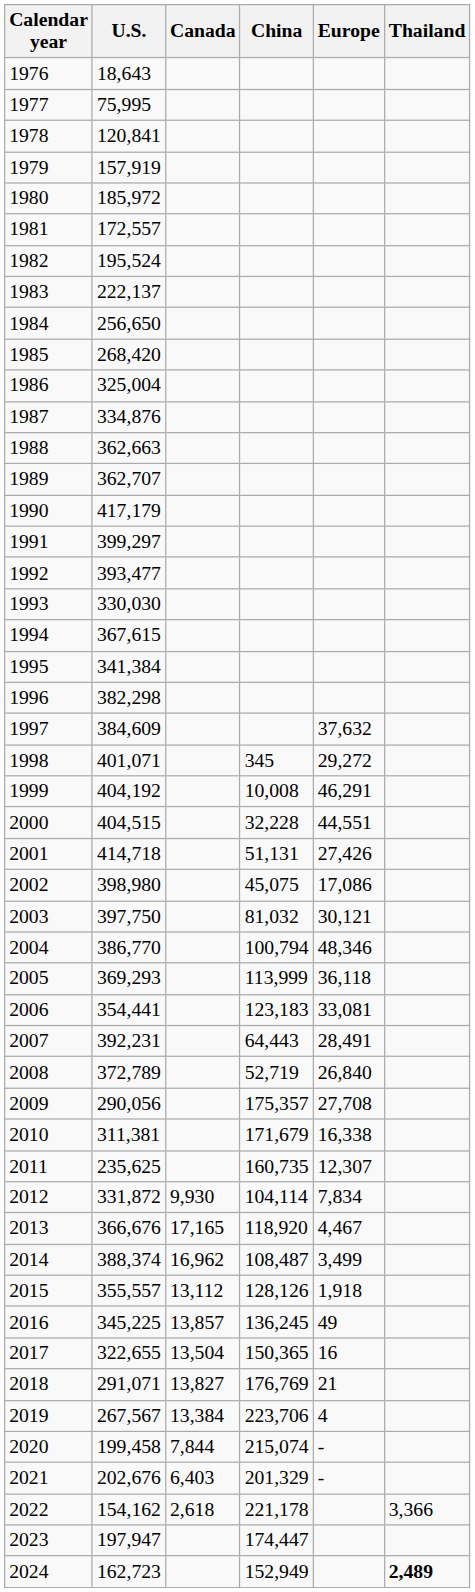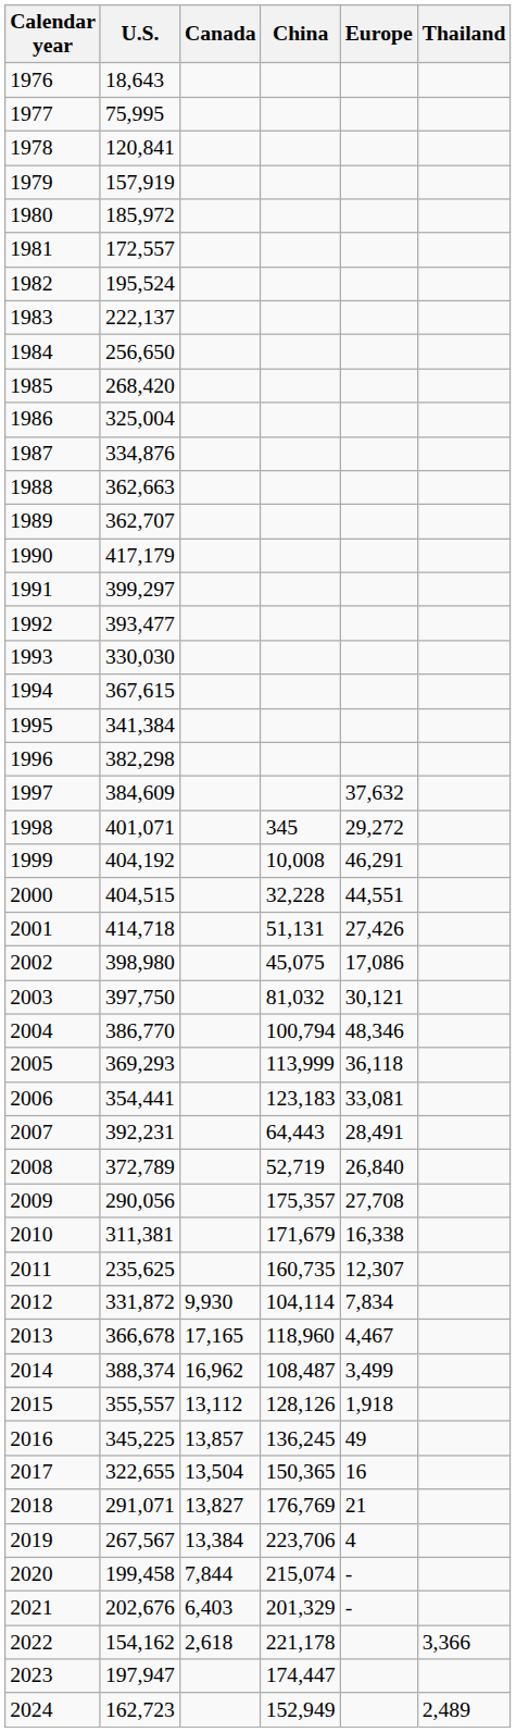 <table class="wikitable">
 <tr>
 <th>Calendar<br>year</th>
 <th>U.S.</th>
 <th>Canada</th>
 <th>China</th>
 <th>Europe</th>
 <th>Thailand</th>
 </tr>
 <tr>
 <td>1976</td>
 <td>18,643</td>
 <td></td>
 <td></td>
 <td></td>
 <td></td>
 </tr>
 <tr>
 <td>1977</td>
 <td>75,995</td>
 <td></td>
 <td></td>
 <td></td>
 <td></td>
 </tr>
 <tr>
 <td>1978</td>
 <td>120,841</td>
 <td></td>
 <td></td>
 <td></td>
 <td></td>
 </tr>
 <tr>
 <td>1979</td>
 <td>157,919</td>
 <td></td>
 <td></td>
 <td></td>
 <td></td>
 </tr>
 <tr>
 <td>1980</td>
 <td>185,972</td>
 <td></td>
 <td></td>
 <td></td>
 <td></td>
 </tr>
 <tr>
 <td>1981</td>
 <td>172,557</td>
 <td></td>
 <td></td>
 <td></td>
 <td></td>
 </tr>
 <tr>
 <td>1982</td>
 <td>195,524</td>
 <td></td>
 <td></td>
 <td></td>
 <td></td>
 </tr>
 <tr>
 <td>1983</td>
 <td>222,137</td>
 <td></td>
 <td></td>
 <td></td>
 <td></td>
 </tr>
 <tr>
 <td>1984</td>
 <td>256,650</td>
 <td></td>
 <td></td>
 <td></td>
 <td></td>
 </tr>
 <tr>
 <td>1985</td>
 <td>268,420</td>
 <td></td>
 <td></td>
 <td></td>
 <td></td>
 </tr>
 <tr>
 <td>1986</td>
 <td>325,004</td>
 <td></td>
 <td></td>
 <td></td>
 <td></td>
 </tr>
 <tr>
 <td>1987</td>
 <td>334,876</td>
 <td></td>
 <td></td>
 <td></td>
 <td></td>
 </tr>
 <tr>
 <td>1988</td>
 <td>362,663</td>
 <td></td>
 <td></td>
 <td></td>
 <td></td>
 </tr>
 <tr>
 <td>1989</td>
 <td>362,707</td>
 <td></td>
 <td></td>
 <td></td>
 <td></td>
 </tr>
 <tr>
 <td>1990</td>
 <td>417,179</td>
 <td></td>
 <td></td>
 <td></td>
 <td></td>
 </tr>
 <tr>
 <td>1991</td>
 <td>399,297</td>
 <td></td>
 <td></td>
 <td></td>
 <td></td>
 </tr>
 <tr>
 <td>1992</td>
 <td>393,477</td>
 <td></td>
 <td></td>
 <td></td>
 <td></td>
 </tr>
 <tr>
 <td>1993</td>
 <td>330,030</td>
 <td></td>
 <td></td>
 <td></td>
 <td></td>
 </tr>
 <tr>
 <td>1994</td>
 <td>367,615</td>
 <td></td>
 <td></td>
 <td></td>
 <td></td>
 </tr>
 <tr>
 <td>1995</td>
 <td>341,384</td>
 <td></td>
 <td></td>
 <td></td>
 <td></td>
 </tr>
 <tr>
 <td>1996</td>
 <td>382,298</td>
 <td></td>
 <td></td>
 <td></td>
 <td></td>
 </tr>
 <tr>
 <td>1997</td>
 <td>384,609</td>
 <td></td>
 <td></td>
 <td>37,632</td>
 <td></td>
 </tr>
 <tr>
 <td>1998</td>
 <td>401,071</td>
 <td></td>
 <td>345</td>
 <td>29,272</td>
 <td></td>
 </tr>
 <tr>
 <td>1999</td>
 <td>404,192</td>
 <td></td>
 <td>10,008</td>
 <td>46,291</td>
 <td></td>
 </tr>
 <tr>
 <td>2000</td>
 <td>404,515</td>
 <td></td>
 <td>32,228</td>
 <td>44,551</td>
 <td></td>
 </tr>
 <tr>
 <td>2001</td>
 <td>414,718</td>
 <td></td>
 <td>51,131</td>
 <td>27,426</td>
 <td></td>
 </tr>
 <tr>
 <td>2002</td>
 <td>398,980</td>
 <td></td>
 <td>45,075</td>
 <td>17,086</td>
 <td></td>
 </tr>
 <tr>
 <td>2003</td>
 <td>397,750</td>
 <td></td>
 <td>81,032</td>
 <td>30,121</td>
 <td></td>
 </tr>
 <tr>
 <td>2004</td>
 <td>386,770</td>
 <td></td>
 <td>100,794</td>
 <td>48,346</td>
 <td></td>
 </tr>
 <tr>
 <td>2005</td>
 <td>369,293</td>
 <td></td>
 <td>113,999</td>
 <td>36,118</td>
 <td></td>
 </tr>
 <tr>
 <td>2006</td>
 <td>354,441</td>
 <td></td>
 <td>123,183</td>
 <td>33,081</td>
 <td></td>
 </tr>
 <tr>
 <td>2007</td>
 <td>392,231</td>
 <td></td>
 <td>64,443</td>
 <td>28,491</td>
 <td></td>
 </tr>
 <tr>
 <td>2008</td>
 <td>372,789</td>
 <td></td>
 <td>52,719</td>
 <td>26,840</td>
 <td></td>
 </tr>
 <tr>
 <td>2009</td>
 <td>290,056</td>
 <td></td>
 <td>175,357</td>
 <td>27,708</td>
 <td></td>
 </tr>
 <tr>
 <td>2010</td>
 <td>311,381</td>
 <td></td>
 <td>171,679</td>
 <td>16,338</td>
 <td></td>
 </tr>
 <tr>
 <td>2011</td>
 <td>235,625</td>
 <td></td>
 <td>160,735</td>
 <td>12,307</td>
 <td></td>
 </tr>
 <tr>
 <td>2012</td>
 <td>331,872</td>
 <td>9,930</td>
 <td>104,114</td>
 <td>7,834</td>
 <td></td>
 </tr>
 <tr>
 <td>2013</td>
-<td>366,676</td>
+<td>366,678</td>
 <td>17,165</td>
-<td>118,920</td>
+<td>118,960</td>
 <td>4,467</td>
 <td></td>
 </tr>
 <tr>
 <td>2014</td>
 <td>388,374</td>
 <td>16,962</td>
 <td>108,487</td>
 <td>3,499</td>
 <td></td>
 </tr>
 <tr>
 <td>2015</td>
 <td>355,557</td>
 <td>13,112</td>
 <td>128,126</td>
 <td>1,918</td>
 <td></td>
 </tr>
 <tr>
 <td>2016</td>
 <td>345,225</td>
 <td>13,857</td>
 <td>136,245</td>
 <td>49</td>
 <td></td>
 </tr>
 <tr>
 <td>2017</td>
 <td>322,655</td>
 <td>13,504</td>
 <td>150,365</td>
 <td>16</td>
 <td></td>
 </tr>
 <tr>
 <td>2018</td>
 <td>291,071</td>
 <td>13,827</td>
 <td>176,769</td>
 <td>21</td>
 <td></td>
 </tr>
 <tr>
 <td>2019</td>
 <td>267,567</td>
 <td>13,384</td>
 <td>223,706</td>
 <td>4</td>
 <td></td>
 </tr>
 <tr>
 <td>2020</td>
 <td>199,458</td>
 <td>7,844</td>
 <td>215,074</td>
 <td>-</td>
 <td></td>
 </tr>
 <tr>
 <td>2021</td>
 <td>202,676</td>
 <td>6,403</td>
 <td>201,329</td>
 <td>-</td>
 <td></td>
 </tr>
 <tr>
 <td>2022</td>
 <td>154,162</td>
 <td>2,618</td>
 <td>221,178</td>
 <td></td>
 <td>3,366</td>
 </tr>
 <tr>
 <td>2023</td>
 <td>197,947</td>
 <td></td>
 <td>174,447</td>
 <td></td>
 <td></td>
 </tr>
 <tr>
 <td>2024</td>
 <td>162,723</td>
 <td></td>
 <td>152,949</td>
 <td></td>
-<td><strong>2,489</strong></td>
+<td>2,489</td>
 </tr>
 </table>
